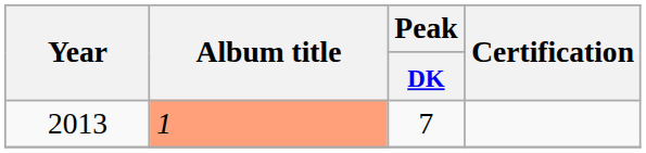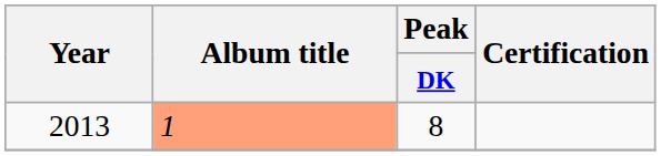 <table class="wikitable">
 <tr>
 <th width="70" rowspan="2" style="text-align:center;">Year</th>
 <th rowspan="2" width="120">Album title</th>
 <th colspan="1">Peak</th>
 <th rowspan="2">Certification</th>
 </tr>
 <tr>
 <th align="center"><a href='#'><small>DK</small></a><br></th>
 </tr>
 <tr>
 <td align="center">2013</td>
 <td style="background: lightsalmon;"><em>1</em></td>
-<td align="center">7</td>
+<td align="center">8</td>
 <td></td>
 </tr>
 <tr>
 </tr>
 </table>
